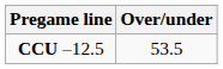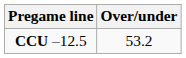 <table class="wikitable">
 <tr align="center">
 <th style=>Pregame line</th>
 <th style=>Over/under</th>
 </tr>
 <tr align="center">
 <td><strong>CCU</strong> –12.5</td>
-<td>53.5</td>
+<td>53.2</td>
 </tr>
 </table>
